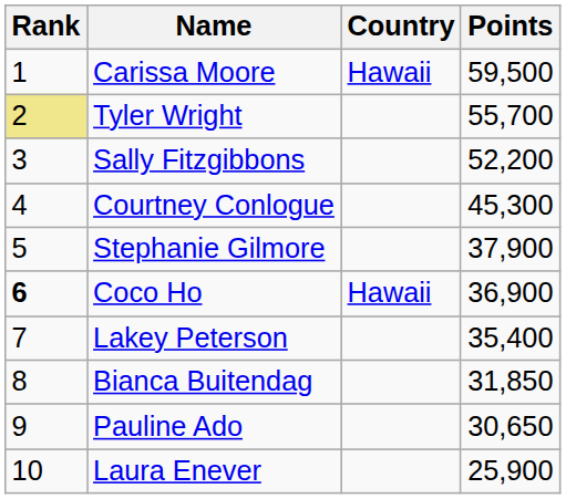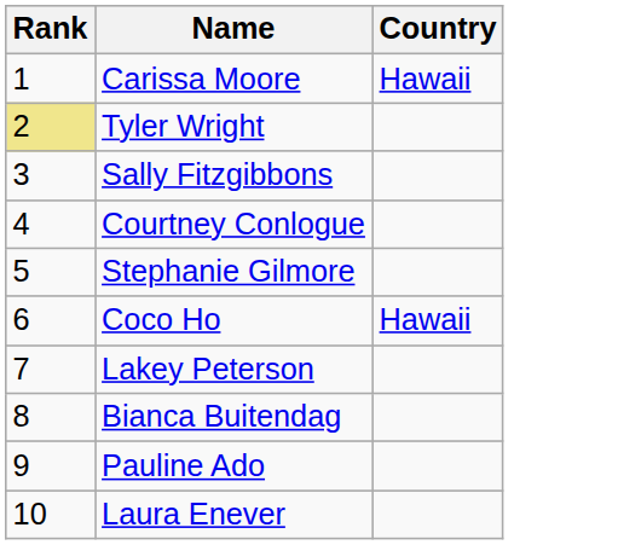 <table class="wikitable">
 <tr>
 <th>Rank</th>
 <th>Name</th>
 <th>Country</th>
-<th>Points</th>
 </tr>
 <tr>
 <td>1</td>
 <td align=left><a href='#'>Carissa Moore</a></td>
 <td align=left> <a href='#'>Hawaii</a></td>
-<td align=left>59,500</td>
 </tr>
 <tr>
 <td style="background: khaki;">2</td>
 <td align=left><a href='#'>Tyler Wright</a></td>
 <td align=left></td>
-<td align=left>55,700</td>
 </tr>
 <tr>
 <td>3</td>
 <td align=left><a href='#'>Sally Fitzgibbons</a></td>
 <td align=left></td>
-<td align=left>52,200</td>
 </tr>
 <tr>
 <td>4</td>
 <td align=left><a href='#'>Courtney Conlogue</a></td>
 <td align=left></td>
-<td align=left>45,300</td>
 </tr>
 <tr>
 <td>5</td>
 <td align=left><a href='#'>Stephanie Gilmore</a></td>
 <td align=left></td>
-<td align=left>37,900</td>
 </tr>
 <tr>
-<td><strong>6</strong></td>
+<td>6</td>
 <td align=left><a href='#'>Coco Ho</a></td>
 <td align=left> <a href='#'>Hawaii</a></td>
-<td align=left>36,900</td>
 </tr>
 <tr>
 <td>7</td>
 <td align=left><a href='#'>Lakey Peterson</a></td>
 <td align=left></td>
-<td align=left>35,400</td>
 </tr>
 <tr>
 <td>8</td>
 <td align=left><a href='#'>Bianca Buitendag</a></td>
 <td align=left></td>
-<td align=left>31,850</td>
 </tr>
 <tr>
 <td>9</td>
 <td align=left><a href='#'>Pauline Ado</a></td>
 <td align=left></td>
-<td align=left>30,650</td>
 </tr>
 <tr>
 <td>10</td>
 <td align=left><a href='#'>Laura Enever</a></td>
 <td align=left></td>
-<td align=left>25,900</td>
 </tr>
 </table>
